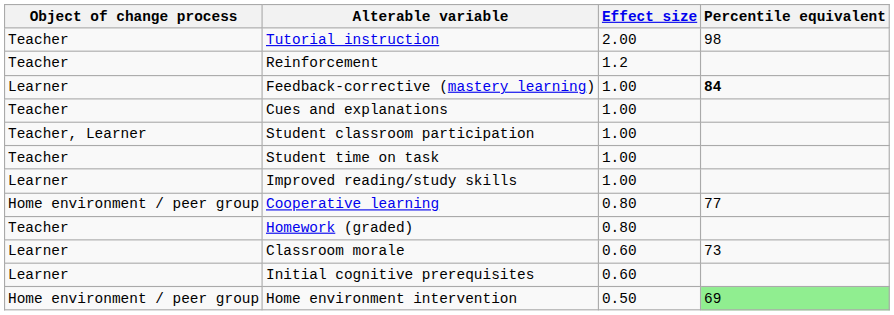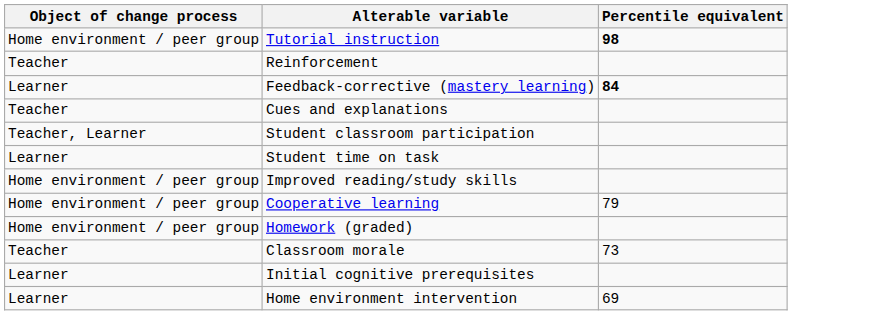 <table class="wikitable">
 <tr>
 <th scope="col">Object of change process</th>
 <th scope="col">Alterable variable</th>
-<th scope="col"><a href='#'>Effect size</a></th>
 <th scope="col">Percentile equivalent</th>
 </tr>
 <tr>
-<td>Teacher</td>
+<td>Home environment / peer group</td>
 <td scope="row"><a href='#'>Tutorial instruction</a></td>
-<td>2.00</td>
-<td>98</td>
+<td><strong>98</strong></td>
 </tr>
 <tr>
 <td>Teacher</td>
 <td scope="row">Reinforcement</td>
-<td>1.2</td>
 <td></td>
 </tr>
 <tr>
 <td>Learner</td>
 <td scope="row">Feedback-corrective (<a href='#'>mastery learning</a>)</td>
-<td>1.00</td>
 <td><strong>84</strong></td>
 </tr>
 <tr>
 <td>Teacher</td>
 <td scope="row">Cues and explanations</td>
-<td>1.00</td>
 <td></td>
 </tr>
 <tr>
 <td>Teacher, Learner</td>
 <td scope="row">Student classroom participation</td>
-<td>1.00</td>
-<td></td>
-</tr>
-<tr>
-<td>Teacher</td>
-<td scope="row">Student time on task</td>
-<td>1.00</td>
 <td></td>
 </tr>
 <tr>
 <td>Learner</td>
+<td scope="row">Student time on task</td>
+<td></td>
+</tr>
+<tr>
+<td>Home environment / peer group</td>
 <td scope="row">Improved reading/study skills</td>
-<td>1.00</td>
 <td></td>
 </tr>
 <tr>
 <td>Home environment / peer group</td>
 <td scope="row"><a href='#'>Cooperative learning</a></td>
-<td>0.80</td>
-<td>77</td>
+<td>79</td>
+</tr>
+<tr>
+<td>Home environment / peer group</td>
+<td scope="row"><a href='#'>Homework</a> (graded)</td>
+<td></td>
 </tr>
 <tr>
 <td>Teacher</td>
-<td scope="row"><a href='#'>Homework</a> (graded)</td>
-<td>0.80</td>
-<td></td>
-</tr>
-<tr>
-<td>Learner</td>
 <td scope="row">Classroom morale</td>
-<td>0.60</td>
 <td>73</td>
 </tr>
 <tr>
 <td>Learner</td>
 <td scope="row">Initial cognitive prerequisites</td>
-<td>0.60</td>
 <td></td>
 </tr>
 <tr>
-<td>Home environment / peer group</td>
+<td>Learner</td>
 <td scope="row">Home environment intervention</td>
-<td>0.50</td>
-<td style="background: lightgreen;">69</td>
+<td>69</td>
 </tr>
 </table>
